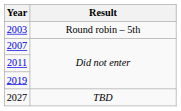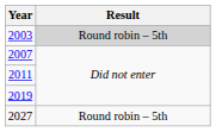 <table class="wikitable" style="text-align: center; font-size:90%">
 <tr>
 <th>Year</th>
 <th style="width:200px">Result</th>
 </tr>
 <tr>
 <td> <a href='#'>2003</a></td>
-<td>Round robin – 5th</td>
+<td style="background: lightgrey;">Round robin – 5th</td>
 </tr>
 <tr>
 <td> <a href='#'>2007</a></td>
 <td rowspan="3"><em>Did not enter</em></td>
 </tr>
 <tr>
 <td> <a href='#'>2011</a></td>
 </tr>
 <tr>
 <td> <a href='#'>2019</a></td>
 </tr>
 <tr>
 <td> 2027</td>
-<td><em>TBD</em></td>
+<td>Round robin – 5th</td>
 </tr>
 </table>
